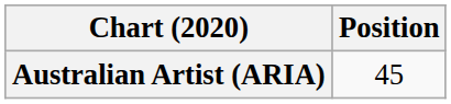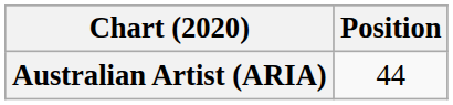 <table class="wikitable plainrowheaders" style="text-align:center">
 <tr>
 <th scope="col">Chart (2020)</th>
 <th scope="col">Position</th>
 </tr>
 <tr>
 <th scope="row">Australian Artist (ARIA)</th>
-<td>45</td>
+<td>44</td>
 </tr>
 </table>
